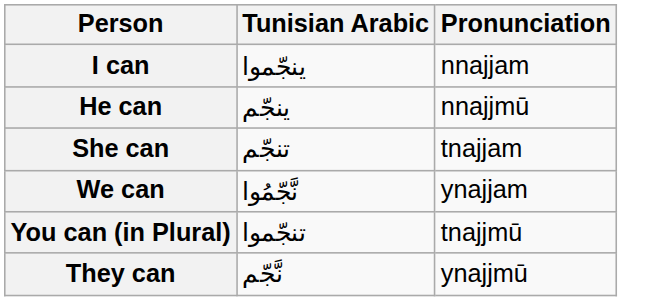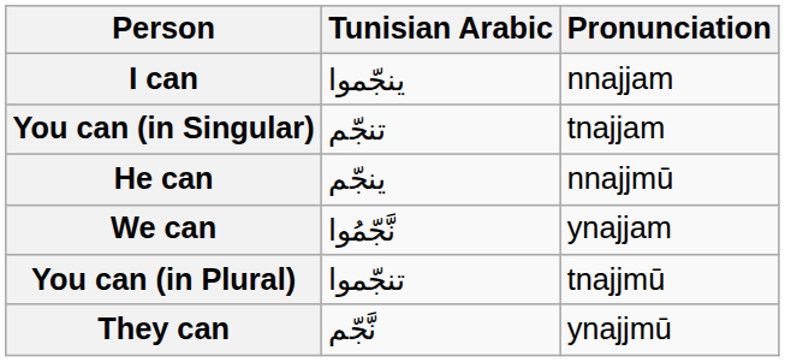 <table class="wikitable">
 <tr>
 <th>Person</th>
 <th>Tunisian Arabic</th>
 <th>Pronunciation</th>
 </tr>
 <tr>
 <th>I can</th>
 <td>ينجّموا</td>
 <td>nnajjam</td>
 </tr>
 <tr>
+<th>You can (in Singular)</th>
+<td>تنجّم</td>
+<td>tnajjam</td>
+</tr>
+<tr>
 <th>He can</th>
 <td>ينجّم</td>
 <td>nnajjmū</td>
-</tr>
-<tr>
-<th>She can</th>
-<td>تنجّم</td>
-<td>tnajjam</td>
 </tr>
 <tr>
 <th>We can</th>
 <td>نَّجّمُوا</td>
 <td>ynajjam</td>
 </tr>
 <tr>
 <th>You can (in Plural)</th>
 <td>تنجّموا</td>
 <td>tnajjmū</td>
 </tr>
 <tr>
 <th>They can</th>
 <td>نَّجّم</td>
 <td>ynajjmū</td>
 </tr>
 </table>
